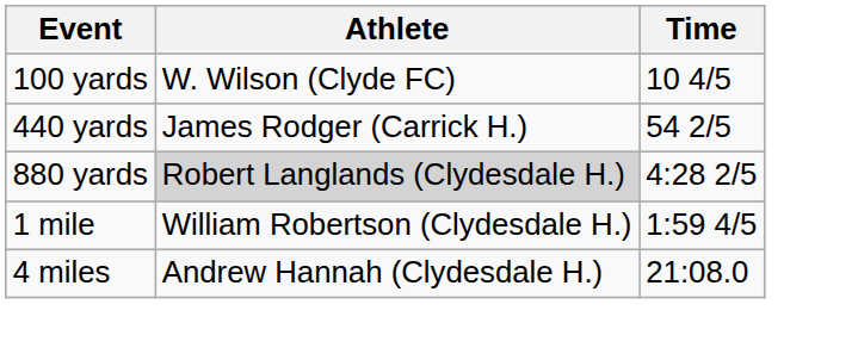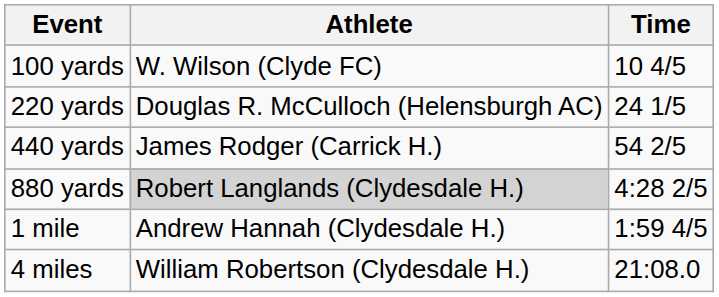 <table class="wikitable">
 <tr>
 <th>Event</th>
 <th>Athlete</th>
 <th>Time</th>
 </tr>
 <tr>
 <td>100 yards</td>
 <td>W. Wilson (Clyde FC)</td>
 <td>10 4/5</td>
+</tr>
+<tr>
+<td>220 yards</td>
+<td>Douglas R. McCulloch (Helensburgh AC)</td>
+<td>24 1/5</td>
 </tr>
 <tr>
 <td>440 yards</td>
 <td>James Rodger (Carrick H.)</td>
 <td>54 2/5</td>
 </tr>
 <tr>
 <td>880 yards</td>
 <td style="background: lightgrey;">Robert Langlands (Clydesdale H.)</td>
 <td>4:28 2/5</td>
 </tr>
 <tr>
 <td>1 mile</td>
-<td>William Robertson (Clydesdale H.)</td>
+<td>Andrew Hannah (Clydesdale H.)</td>
 <td>1:59 4/5</td>
 </tr>
 <tr>
 <td>4 miles</td>
-<td>Andrew Hannah (Clydesdale H.)</td>
+<td>William Robertson (Clydesdale H.)</td>
 <td>21:08.0</td>
 </tr>
 </table>
